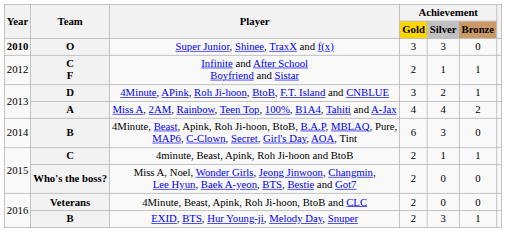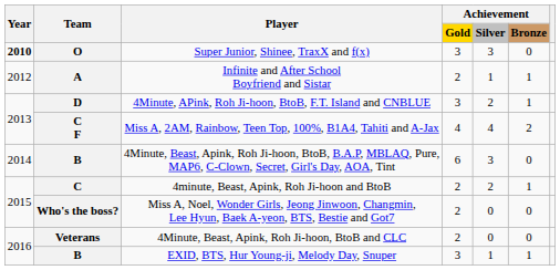 <table class="wikitable sortable" style="text-align:center;">
 <tr>
 <th scope="col" rowspan="2">Year</th>
 <th scope="col" rowspan="2">Team</th>
 <th scope="col" rowspan="2">Player</th>
 <th scope="col" colspan="3">Achievement</th>
 <th scope="col" rowspan="2" class="unsortable"></th>
 </tr>
 <tr>
 <th scope="col" style="background-color:gold;"><strong>Gold</strong></th>
 <th scope="col" style="background-color:silver;"><strong>Silver</strong></th>
 <th scope="col" style="background-color:#cc9966;"><strong>Bronze</strong></th>
 </tr>
 <tr>
 <td><strong>2010</strong></td>
 <th>O</th>
 <td><a href='#'>Super Junior</a>, <a href='#'>Shinee</a>, <a href='#'>TraxX</a> and <a href='#'>f(x)</a> </td>
 <td>3</td>
 <td>3</td>
 <td>0</td>
 <td></td>
 </tr>
 <tr>
 <td>2012</td>
-<th>C <br> F</th>
+<th>A</th>
 <td><a href='#'>Infinite</a> and <a href='#'>After School</a> <br> <a href='#'>Boyfriend</a> and <a href='#'>Sistar</a> </td>
 <td>2</td>
 <td>1</td>
 <td>1</td>
 <td></td>
 </tr>
 <tr>
 <td rowspan="2">2013</td>
 <th>D</th>
 <td><a href='#'>4Minute</a>, <a href='#'>APink</a>, <a href='#'>Roh Ji-hoon</a>, <a href='#'>BtoB</a>, <a href='#'>F.T. Island</a> and <a href='#'>CNBLUE</a></td>
 <td>3</td>
 <td>2</td>
 <td>1</td>
 <td></td>
 </tr>
 <tr>
-<th>A</th>
+<th>C <br> F</th>
 <td><a href='#'>Miss A</a>, <a href='#'>2AM</a>, <a href='#'>Rainbow</a>, <a href='#'>Teen Top</a>, <a href='#'>100%</a>, <a href='#'>B1A4</a>, <a href='#'>Tahiti</a> and <a href='#'>A-Jax</a></td>
 <td>4</td>
 <td>4</td>
 <td>2</td>
 <td></td>
 </tr>
 <tr>
 <td>2014</td>
 <th>B</th>
 <td>4Minute, <a href='#'>Beast</a>, Apink, Roh Ji-hoon, BtoB, <a href='#'>B.A.P</a>, <a href='#'>MBLAQ</a>, Pure,<br> <a href='#'>MAP6</a>, <a href='#'>C-Clown</a>, <a href='#'>Secret</a>, <a href='#'>Girl's Day</a>, <a href='#'>AOA</a>, Tint</td>
 <td>6</td>
 <td>3</td>
 <td>0</td>
 <td></td>
 </tr>
 <tr>
 <td rowspan="2">2015</td>
 <th>C</th>
 <td>4minute, Beast, Apink, Roh Ji-hoon and BtoB </td>
 <td>2</td>
-<td>1</td>
+<td>2</td>
 <td>1</td>
 <td></td>
 </tr>
 <tr>
 <th>Who's the boss?</th>
 <td>Miss A, Noel, <a href='#'>Wonder Girls</a>, <a href='#'>Jeong Jinwoon</a>, <a href='#'>Changmin</a>, <br><a href='#'>Lee Hyun</a>, <a href='#'>Baek A-yeon</a>, <a href='#'>BTS</a>, <a href='#'>Bestie</a> and <a href='#'>Got7</a></td>
 <td>2</td>
 <td>0</td>
 <td>0</td>
 <td></td>
 </tr>
 <tr>
 <td rowspan="2">2016</td>
 <th>Veterans</th>
 <td>4Minute, Beast, Apink, Roh Ji-hoon, BtoB and <a href='#'>CLC</a> </td>
 <td>2</td>
 <td>0</td>
 <td>0</td>
 <td></td>
 </tr>
 <tr>
 <th>B</th>
 <td><a href='#'>EXID</a>, <a href='#'>BTS</a>, <a href='#'>Hur Young-ji</a>, <a href='#'>Melody Day</a>, <a href='#'>Snuper</a></td>
-<td>2</td>
 <td>3</td>
+<td>1</td>
 <td>1</td>
 <td></td>
 </tr>
 </table>
